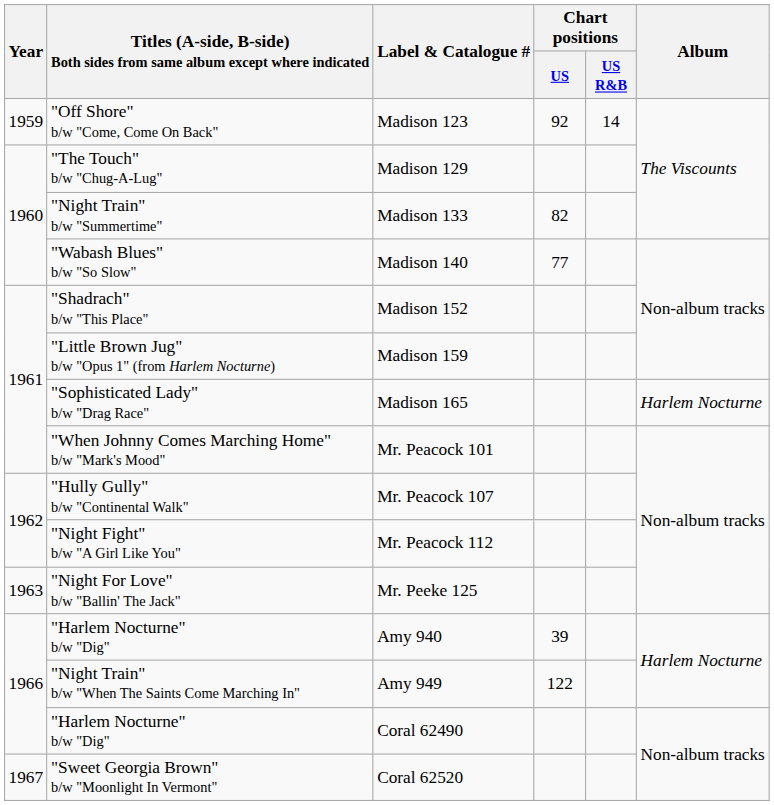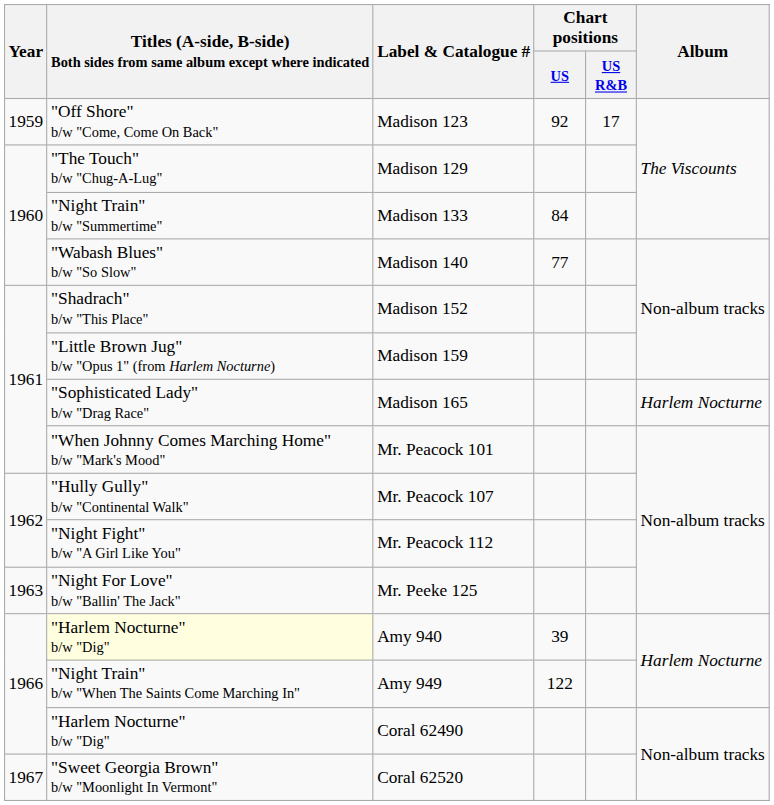 <table class="wikitable">
 <tr>
 <th rowspan="2">Year</th>
 <th rowspan="2">Titles (A-side, B-side)<br><small>Both sides from same album except where indicated</small></th>
 <th rowspan="2">Label & Catalogue #</th>
 <th colspan="2">Chart positions</th>
 <th rowspan="2">Album</th>
 </tr>
 <tr>
 <th width="40"><small><a href='#'>US</a></small></th>
 <th width="40"><small><a href='#'>US R&B</a> </small></th>
 </tr>
 <tr>
 <td>1959</td>
 <td align="left">"Off Shore"<br><small>b/w "Come, Come On Back"</small></td>
 <td align="left">Madison 123</td>
 <td align="center">92</td>
-<td align="center">14</td>
+<td align="center">17</td>
 <td align="left" rowspan="3"><em>The Viscounts</em></td>
 </tr>
 <tr>
 <td rowspan="3">1960</td>
 <td align="left">"The Touch"<br><small>b/w "Chug-A-Lug"</small></td>
 <td align="left">Madison 129</td>
 <td align="center"></td>
 <td align="center"></td>
 </tr>
 <tr>
 <td align="left">"Night Train"<br><small>b/w "Summertime"</small></td>
 <td align="left">Madison 133</td>
-<td align="center">82</td>
+<td align="center">84</td>
 <td align="center"></td>
 </tr>
 <tr>
 <td align="left">"Wabash Blues"<br><small>b/w "So Slow"</small></td>
 <td align="left">Madison 140</td>
 <td align="center">77</td>
 <td align="center"></td>
 <td align="left" rowspan="3">Non-album tracks</td>
 </tr>
 <tr>
 <td rowspan="4">1961</td>
 <td align="left">"Shadrach"<br><small>b/w "This Place"</small></td>
 <td align="left">Madison 152</td>
 <td align="center"></td>
 <td align="center"></td>
 </tr>
 <tr>
 <td align="left">"Little Brown Jug"<br><small>b/w "Opus 1" (from <em>Harlem Nocturne</em>)</small></td>
 <td align="left">Madison 159</td>
 <td align="center"></td>
 <td align="center"></td>
 </tr>
 <tr>
 <td align="left">"Sophisticated Lady"<br><small>b/w "Drag Race"</small></td>
 <td align="left">Madison 165</td>
 <td align="center"></td>
 <td align="center"></td>
 <td align="left"><em>Harlem Nocturne</em></td>
 </tr>
 <tr>
 <td align="left">"When Johnny Comes Marching Home"<br><small>b/w "Mark's Mood"</small></td>
 <td align="left">Mr. Peacock 101</td>
 <td align="center"></td>
 <td align="center"></td>
 <td align="left" rowspan="4">Non-album tracks</td>
 </tr>
 <tr>
 <td rowspan="2">1962</td>
 <td align="left">"Hully Gully"<br><small>b/w "Continental Walk"</small></td>
 <td align="left">Mr. Peacock 107</td>
 <td align="center"></td>
 <td align="center"></td>
 </tr>
 <tr>
 <td align="left">"Night Fight"<br><small>b/w "A Girl Like You"</small></td>
 <td align="left">Mr. Peacock 112</td>
 <td align="center"></td>
 <td align="center"></td>
 </tr>
 <tr>
 <td>1963</td>
 <td align="left">"Night For Love"<br><small>b/w "Ballin' The Jack"</small></td>
 <td align="left">Mr. Peeke 125</td>
 <td align="center"></td>
 <td align="center"></td>
 </tr>
 <tr>
 <td rowspan="3">1966</td>
-<td align="left">"Harlem Nocturne"<br><small>b/w "Dig"</small></td>
+<td align="left" style="background: lightyellow;">"Harlem Nocturne"<br><small>b/w "Dig"</small></td>
 <td align="left">Amy 940</td>
 <td align="center">39</td>
 <td align="center"></td>
 <td align="left" rowspan="2"><em>Harlem Nocturne</em></td>
 </tr>
 <tr>
 <td align="left">"Night Train"<br><small>b/w "When The Saints Come Marching In"</small></td>
 <td align="left">Amy 949</td>
 <td align="center">122</td>
 <td align="center"></td>
 </tr>
 <tr>
 <td align="left">"Harlem Nocturne"<br><small>b/w "Dig"</small></td>
 <td align="left">Coral 62490</td>
 <td align="center"></td>
 <td align="center"></td>
 <td align="left" rowspan="2">Non-album tracks</td>
 </tr>
 <tr>
 <td>1967</td>
 <td align="left">"Sweet Georgia Brown"<br><small>b/w "Moonlight In Vermont"</small></td>
 <td align="left">Coral 62520</td>
 <td align="center"></td>
 <td align="center"></td>
 </tr>
 <tr>
 </tr>
 </table>
